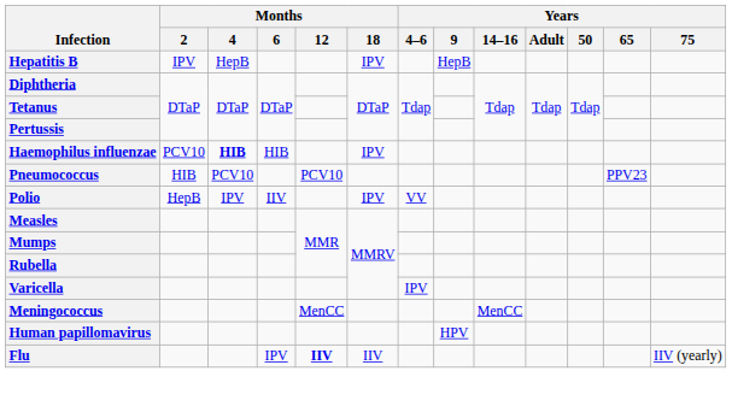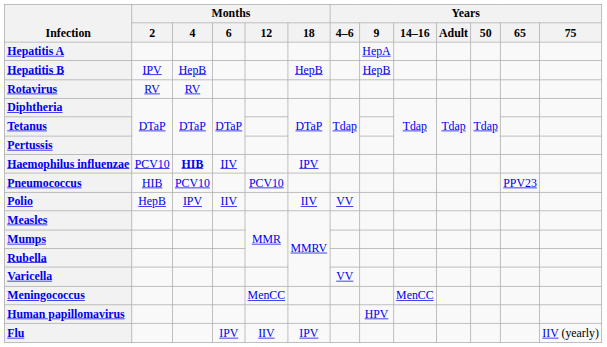 <table id="Quebec" class=wikitable style=margin:auto;text-align:center;table-layout:fixed>
 <tr>
 <th valign=bottom rowspan=2>Infection</th>
 <th colspan=5>Months</th>
 <th colspan=7>Years</th>
 </tr>
 <tr>
 <th style=min-width:2em; max-width:6em nowrap>2</th>
 <th style=min-width:2em; max-width:6em nowrap>4</th>
 <th style=min-width:2em; max-width:6em nowrap>6</th>
 <th style=min-width:2em; max-width:6em nowrap>12</th>
 <th style=min-width:2em; max-width:6em nowrap>18</th>
 <th style=min-width:2em; max-width:6em nowrap>4–6</th>
 <th style=min-width:2em; max-width:6em nowrap>9</th>
 <th style=min-width:2em; max-width:6em nowrap>14–16</th>
 <th>Adult</th>
 <th style=min-width:2em; max-width:6em nowrap>50</th>
 <th style=min-width:2em; max-width:6em nowrap>65</th>
 <th style=min-width:2em; max-width:6em nowrap>75</th>
 </tr>
 <tr>
+<th style=text-align:left><a href='#'>Hepatitis A</a></th>
+<td></td>
+<td></td>
+<td></td>
+<td></td>
+<td></td>
+<td></td>
+<td><a href='#'>HepA</a></td>
+<td></td>
+<td></td>
+<td></td>
+<td></td>
+<td></td>
+</tr>
+<tr>
 <th style=text-align:left><a href='#'>Hepatitis B</a></th>
 <td><a href='#'>IPV</a></td>
 <td><a href='#'>HepB</a></td>
 <td></td>
 <td></td>
-<td><a href='#'>IPV</a></td>
+<td><a href='#'>HepB</a></td>
 <td></td>
 <td><a href='#'>HepB</a></td>
+<td></td>
+<td></td>
+<td></td>
+<td></td>
+<td></td>
+</tr>
+<tr>
+<th style=text-align:left><a href='#'>Rotavirus</a></th>
+<td><a href='#'>RV</a></td>
+<td><a href='#'>RV</a></td>
+<td></td>
+<td></td>
+<td></td>
+<td></td>
+<td></td>
 <td></td>
 <td></td>
 <td></td>
 <td></td>
 <td></td>
 </tr>
 <tr>
 <th style=text-align:left><a href='#'>Diphtheria</a></th>
 <td rowspan=3><a href='#'>DTaP</a></td>
 <td rowspan=3><a href='#'>DTaP</a></td>
 <td rowspan=3><a href='#'>DTaP</a></td>
 <td></td>
 <td rowspan=3><a href='#'>DTaP</a></td>
 <td rowspan=3><a href='#'>Tdap</a></td>
 <td></td>
 <td rowspan=3><a href='#'>Tdap</a></td>
 <td rowspan=3><a href='#'>Tdap</a></td>
 <td rowspan=3><a href='#'>Tdap</a></td>
 <td></td>
 <td></td>
 </tr>
 <tr>
 <th style=text-align:left><a href='#'>Tetanus</a></th>
 <td></td>
 <td></td>
 <td></td>
 <td></td>
 </tr>
 <tr>
 <th style=text-align:left><a href='#'>Pertussis</a></th>
 <td></td>
 <td></td>
 <td></td>
 <td></td>
 </tr>
 <tr>
 <th style=text-align:left><a href='#'>Haemophilus influenzae</a></th>
 <td><a href='#'>PCV10</a></td>
 <td><strong><a href='#'>HIB</a></strong></td>
-<td><a href='#'>HIB</a></td>
+<td><a href='#'>IIV</a></td>
 <td></td>
 <td><a href='#'>IPV</a></td>
 <td></td>
 <td></td>
 <td></td>
 <td></td>
 <td></td>
 <td></td>
 <td></td>
 </tr>
 <tr>
 <th style=text-align:left><a href='#'>Pneumococcus</a></th>
 <td><a href='#'>HIB</a></td>
 <td><a href='#'>PCV10</a></td>
 <td></td>
 <td><a href='#'>PCV10</a></td>
 <td></td>
 <td></td>
 <td></td>
 <td></td>
 <td></td>
 <td></td>
 <td><a href='#'>PPV23</a></td>
 <td></td>
 </tr>
 <tr>
 <th style=text-align:left><a href='#'>Polio</a></th>
 <td><a href='#'>HepB</a></td>
 <td><a href='#'>IPV</a></td>
 <td><a href='#'>IIV</a></td>
 <td></td>
-<td><a href='#'>IPV</a></td>
+<td><a href='#'>IIV</a></td>
 <td><a href='#'>VV</a></td>
 <td></td>
 <td></td>
 <td></td>
 <td></td>
 <td></td>
 <td></td>
 </tr>
 <tr>
 <th style=text-align:left><a href='#'>Measles</a></th>
 <td></td>
 <td></td>
 <td></td>
 <td rowspan=3><a href='#'>MMR</a></td>
 <td rowspan=4><a href='#'>MMRV</a></td>
 <td></td>
 <td></td>
 <td></td>
 <td></td>
 <td></td>
 <td></td>
 <td></td>
 </tr>
 <tr>
 <th style=text-align:left><a href='#'>Mumps</a></th>
 <td></td>
 <td></td>
 <td></td>
 <td></td>
 <td></td>
 <td></td>
 <td></td>
 <td></td>
 <td></td>
 <td></td>
 </tr>
 <tr>
 <th style=text-align:left><a href='#'>Rubella</a></th>
 <td></td>
 <td></td>
 <td></td>
 <td></td>
 <td></td>
 <td></td>
 <td></td>
 <td></td>
 <td></td>
 <td></td>
 </tr>
 <tr>
 <th style=text-align:left><a href='#'>Varicella</a></th>
 <td></td>
 <td></td>
 <td></td>
 <td></td>
-<td><a href='#'>IPV</a></td>
+<td><a href='#'>VV</a></td>
 <td></td>
 <td></td>
 <td></td>
 <td></td>
 <td></td>
 <td></td>
 </tr>
 <tr>
 <th style=text-align:left><a href='#'>Meningococcus</a></th>
 <td></td>
 <td></td>
 <td></td>
 <td><a href='#'>MenCC</a></td>
 <td></td>
 <td></td>
 <td></td>
 <td><a href='#'>MenCC</a></td>
 <td></td>
 <td></td>
 <td></td>
 <td></td>
 </tr>
 <tr>
 <th style=text-align:left><a href='#'>Human papillomavirus</a></th>
 <td></td>
 <td></td>
 <td></td>
 <td></td>
 <td></td>
 <td></td>
 <td><a href='#'>HPV</a></td>
 <td></td>
 <td></td>
 <td></td>
 <td></td>
 <td></td>
 </tr>
 <tr>
 <th style=text-align:left><a href='#'>Flu</a></th>
 <td></td>
 <td></td>
 <td><a href='#'>IPV</a></td>
-<td><strong><a href='#'>IIV</a></strong></td>
 <td><a href='#'>IIV</a></td>
+<td><a href='#'>IPV</a></td>
 <td></td>
 <td></td>
 <td></td>
 <td></td>
 <td></td>
 <td></td>
 <td><a href='#'>IIV</a> (yearly)</td>
 </tr>
 </table>
